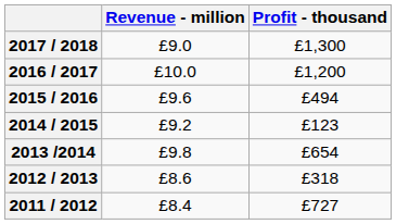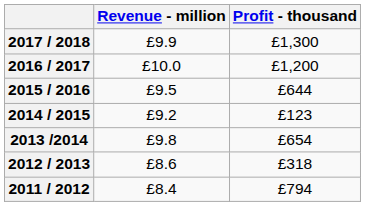 <table class="wikitable" style="text-align:center">
 <tr>
 <th></th>
 <th><a href='#'>Revenue</a> - million</th>
 <th><a href='#'>Profit</a>  - thousand</th>
 </tr>
 <tr>
 <th>2017 / 2018</th>
-<td>£9.0</td>
+<td>£9.9</td>
 <td>£1,300</td>
 </tr>
 <tr>
 <th>2016 / 2017</th>
 <td>£10.0</td>
 <td>£1,200</td>
 </tr>
 <tr>
 <th>2015 / 2016</th>
-<td>£9.6</td>
-<td>£494</td>
+<td>£9.5</td>
+<td>£644</td>
 </tr>
 <tr>
 <th>2014 / 2015</th>
 <td>£9.2</td>
 <td>£123</td>
 </tr>
 <tr>
 <th>2013 /2014</th>
 <td>£9.8</td>
 <td>£654</td>
 </tr>
 <tr>
 <th>2012 / 2013</th>
 <td>£8.6</td>
 <td>£318</td>
 </tr>
 <tr>
 <th>2011 / 2012</th>
 <td>£8.4</td>
-<td>£727</td>
+<td>£794</td>
 </tr>
 </table>
